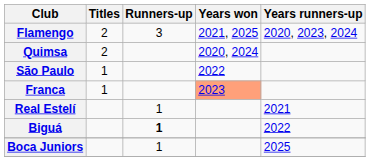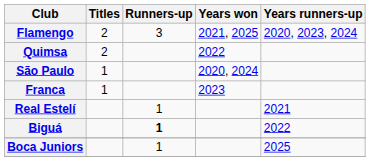 <table class="wikitable plainrowheaders sortable">
 <tr>
 <th scope="col">Club</th>
 <th scope="col">Titles</th>
 <th scope="col">Runners-up</th>
 <th scope="col">Years won</th>
 <th scope="col">Years runners-up</th>
 </tr>
 <tr>
 <th align="left" scope="row"> <a href='#'>Flamengo</a></th>
 <td align="center">2</td>
 <td align="center">3</td>
 <td><a href='#'>2021</a>, <a href='#'>2025</a></td>
 <td><a href='#'>2020</a>, <a href='#'>2023</a>, <a href='#'>2024</a></td>
 </tr>
 <tr>
 <th align="left" scope="row"> <a href='#'>Quimsa</a></th>
 <td align="center">2</td>
 <td align="center"></td>
-<td><a href='#'>2020</a>, <a href='#'>2024</a></td>
+<td><a href='#'>2022</a></td>
 <td align="center"></td>
 </tr>
 <tr>
 <th align="left" scope="row"> <a href='#'>São Paulo</a></th>
 <td align="center">1</td>
 <td align="center"></td>
-<td><a href='#'>2022</a></td>
+<td><a href='#'>2020</a>, <a href='#'>2024</a></td>
 <td align="center"></td>
 </tr>
 <tr>
 <th align="left" scope="row"> <a href='#'>Franca</a></th>
 <td align="center">1</td>
 <td align="center"></td>
-<td style="background: lightsalmon;"><a href='#'>2023</a></td>
+<td><a href='#'>2023</a></td>
 <td align="center"></td>
 </tr>
 <tr>
 <th align="left" scope="row"> <a href='#'>Real Estelí</a></th>
 <td align="center"></td>
 <td align="center">1</td>
 <td align="center"></td>
 <td><a href='#'>2021</a></td>
 </tr>
 <tr>
 <th align="left" scope="row"> <a href='#'>Biguá</a></th>
 <td align="center"></td>
 <td align="center"><strong>1</strong></td>
 <td align="center"></td>
 <td><a href='#'>2022</a></td>
 </tr>
 <tr>
 </tr>
 <tr>
 <th align="left" scope="row"> <a href='#'>Boca Juniors</a></th>
 <td align="center"></td>
 <td align="center">1</td>
 <td align="center"></td>
 <td><a href='#'>2025</a></td>
 </tr>
 <tr>
 </tr>
 </table>
